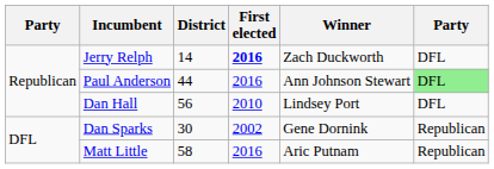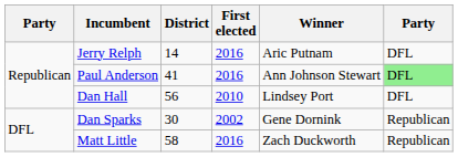 <table class="wikitable">
 <tr>
 <th>Party</th>
 <th>Incumbent</th>
 <th>District</th>
 <th>First<br>elected</th>
 <th>Winner</th>
 <th>Party</th>
 </tr>
 <tr>
 <td rowspan="3" >Republican</td>
 <td><a href='#'>Jerry Relph</a></td>
 <td>14</td>
-<td><strong><a href='#'>2016</a></strong></td>
-<td>Zach Duckworth</td>
+<td><a href='#'>2016</a></td>
+<td>Aric Putnam</td>
 <td>DFL</td>
 </tr>
 <tr>
 <td><a href='#'>Paul Anderson</a></td>
-<td>44</td>
+<td>41</td>
 <td><a href='#'>2016</a></td>
 <td>Ann Johnson Stewart</td>
 <td style="background: lightgreen;">DFL</td>
 </tr>
 <tr>
 <td><a href='#'>Dan Hall</a></td>
 <td>56</td>
 <td><a href='#'>2010</a></td>
 <td>Lindsey Port</td>
 <td>DFL</td>
 </tr>
 <tr>
 <td rowspan="2" >DFL</td>
 <td><a href='#'>Dan Sparks</a></td>
 <td>30</td>
 <td><a href='#'>2002</a></td>
 <td>Gene Dornink</td>
 <td>Republican</td>
 </tr>
 <tr>
 <td><a href='#'>Matt Little</a></td>
 <td>58</td>
 <td><a href='#'>2016</a></td>
-<td>Aric Putnam</td>
+<td>Zach Duckworth</td>
 <td>Republican</td>
 </tr>
 </table>
